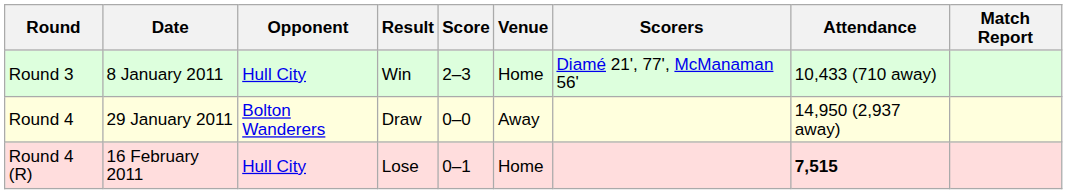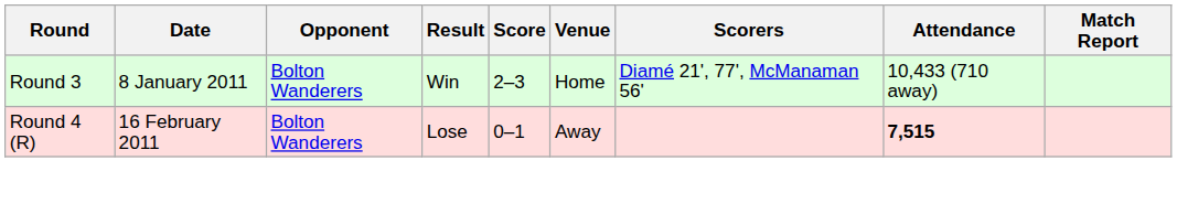 <table class="wikitable" style="font-size:85%;" width="95%">
 <tr>
 <th>Round</th>
 <th>Date</th>
 <th>Opponent</th>
 <th>Result</th>
 <th>Score</th>
 <th>Venue</th>
 <th>Scorers</th>
 <th>Attendance</th>
 <th>Match Report</th>
 </tr>
 <tr bgcolor="#ddffdd">
 <td>Round 3</td>
 <td>8 January 2011</td>
-<td><a href='#'>Hull City</a></td>
+<td><a href='#'>Bolton Wanderers</a></td>
 <td>Win</td>
 <td>2–3</td>
 <td>Home</td>
 <td><a href='#'>Diamé</a> 21', 77', <a href='#'>McManaman</a> 56'</td>
 <td>10,433 (710 away)</td>
 <td></td>
 </tr>
-<tr bgcolor="#ffffdd">
-<td>Round 4</td>
-<td>29 January 2011</td>
-<td><a href='#'>Bolton Wanderers</a></td>
-<td>Draw</td>
-<td>0–0</td>
-<td>Away</td>
-<td></td>
-<td>14,950 (2,937 away)</td>
-<td></td>
-</tr>
 <tr bgcolor="ffdddd">
 <td>Round 4 (R)</td>
 <td>16 February 2011</td>
-<td><a href='#'>Hull City</a></td>
+<td><a href='#'>Bolton Wanderers</a></td>
 <td>Lose</td>
 <td>0–1</td>
-<td>Home</td>
+<td>Away</td>
 <td></td>
 <td><strong>7,515</strong></td>
 <td></td>
 </tr>
 </table>
